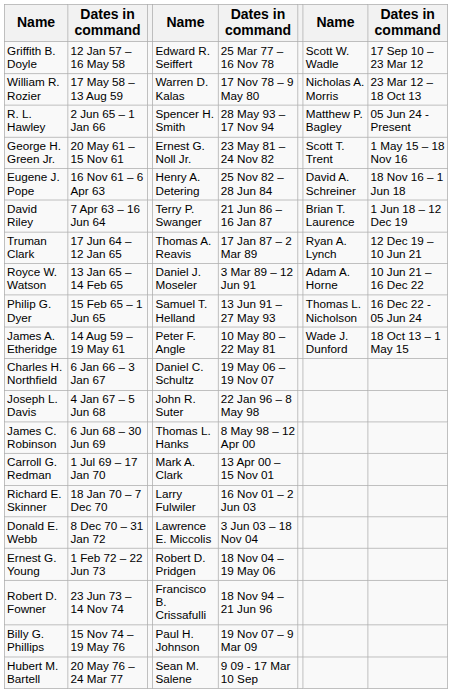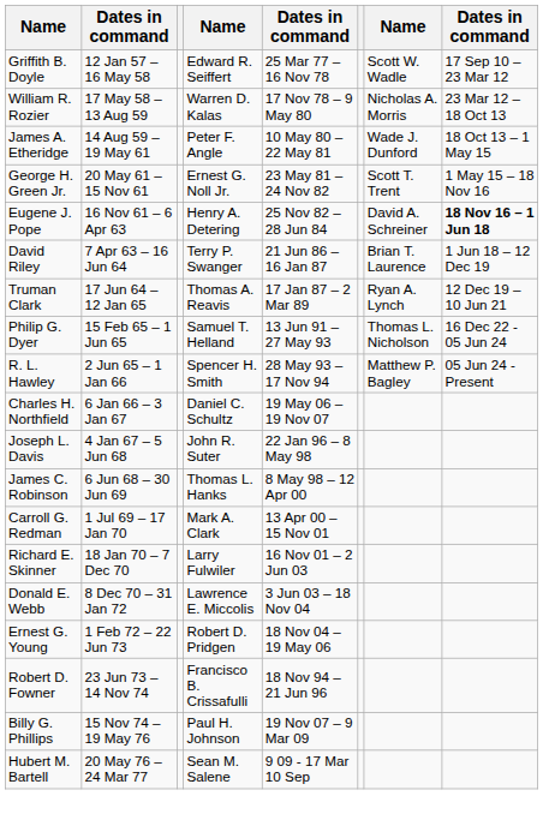 <table class="wikitable">
 <tr>
 <th><big><strong>Name</strong></big></th>
 <th><big><strong>Dates in command</strong></big></th>
 <th></th>
 <th><big>Name</big></th>
 <th><big>Dates in command</big></th>
 <th></th>
 <th><big>Name</big></th>
 <th><big>Dates in command</big></th>
 </tr>
 <tr>
 <td>Griffith B. Doyle</td>
 <td>12 Jan 57 – 16 May 58</td>
 <td></td>
 <td>Edward R. Seiffert</td>
 <td>25 Mar 77 – 16 Nov 78</td>
 <td></td>
 <td>Scott W. Wadle</td>
 <td>17 Sep 10 – 23 Mar 12</td>
 </tr>
 <tr>
 <td>William R. Rozier</td>
 <td>17 May 58 – 13 Aug 59</td>
 <td></td>
 <td>Warren D. Kalas</td>
 <td>17 Nov 78 – 9 May 80</td>
 <td></td>
 <td>Nicholas A. Morris</td>
 <td>23 Mar 12 – 18 Oct 13</td>
 </tr>
 <tr>
-<td>R. L. Hawley</td>
-<td>2 Jun 65 – 1 Jan 66</td>
+<td>James A. Etheridge</td>
+<td>14 Aug 59 – 19 May 61</td>
 <td></td>
-<td>Spencer H. Smith</td>
-<td>28 May 93 – 17 Nov 94</td>
+<td>Peter F. Angle</td>
+<td>10 May 80 – 22 May 81</td>
 <td></td>
-<td>Matthew P. Bagley</td>
-<td>05 Jun 24 - Present</td>
+<td>Wade J. Dunford</td>
+<td>18 Oct 13 – 1 May 15</td>
 </tr>
 <tr>
 <td>George H. Green Jr.</td>
 <td>20 May 61 – 15 Nov 61</td>
 <td></td>
 <td>Ernest G. Noll Jr.</td>
 <td>23 May 81 – 24 Nov 82</td>
 <td></td>
 <td>Scott T. Trent</td>
 <td>1 May 15 – 18 Nov 16</td>
 </tr>
 <tr>
 <td>Eugene J. Pope</td>
 <td>16 Nov 61 – 6 Apr 63</td>
 <td></td>
 <td>Henry A. Detering</td>
 <td>25 Nov 82 – 28 Jun 84</td>
 <td></td>
 <td>David A. Schreiner</td>
-<td>18 Nov 16 – 1 Jun 18</td>
+<td><strong>18 Nov 16 – 1 Jun 18</strong></td>
 </tr>
 <tr>
 <td>David Riley</td>
 <td>7 Apr 63 – 16 Jun 64</td>
 <td></td>
 <td>Terry P. Swanger</td>
 <td>21 Jun 86 – 16 Jan 87</td>
 <td></td>
 <td>Brian T. Laurence</td>
 <td>1 Jun 18 – 12 Dec 19</td>
 </tr>
 <tr>
 <td>Truman Clark</td>
 <td>17 Jun 64 – 12 Jan 65</td>
 <td></td>
 <td>Thomas A. Reavis</td>
 <td>17 Jan 87 – 2 Mar 89</td>
 <td></td>
 <td>Ryan A. Lynch</td>
 <td>12 Dec 19 – 10 Jun 21</td>
 </tr>
 <tr>
-<td>Royce W. Watson</td>
-<td>13 Jan 65 – 14 Feb 65</td>
-<td></td>
-<td>Daniel J. Moseler</td>
-<td>3 Mar 89 – 12 Jun 91</td>
-<td></td>
-<td>Adam A. Horne</td>
-<td>10 Jun 21 – 16 Dec 22</td>
-</tr>
-<tr>
 <td>Philip G. Dyer</td>
 <td>15 Feb 65 – 1 Jun 65</td>
 <td></td>
 <td>Samuel T. Helland</td>
 <td>13 Jun 91 – 27 May 93</td>
 <td></td>
 <td>Thomas L. Nicholson</td>
 <td>16 Dec 22 - 05 Jun 24</td>
 </tr>
 <tr>
-<td>James A. Etheridge</td>
-<td>14 Aug 59 – 19 May 61</td>
+<td>R. L. Hawley</td>
+<td>2 Jun 65 – 1 Jan 66</td>
 <td></td>
-<td>Peter F. Angle</td>
-<td>10 May 80 – 22 May 81</td>
+<td>Spencer H. Smith</td>
+<td>28 May 93 – 17 Nov 94</td>
 <td></td>
-<td>Wade J. Dunford</td>
-<td>18 Oct 13 – 1 May 15</td>
+<td>Matthew P. Bagley</td>
+<td>05 Jun 24 - Present</td>
 </tr>
 <tr>
 <td>Charles H. Northfield</td>
 <td>6 Jan 66 – 3 Jan 67</td>
 <td></td>
 <td>Daniel C. Schultz</td>
 <td>19 May 06 – 19 Nov 07</td>
 <td></td>
 <td></td>
 <td></td>
 </tr>
 <tr>
 <td>Joseph L. Davis</td>
 <td>4 Jan 67 – 5 Jun 68</td>
 <td></td>
 <td>John R. Suter</td>
 <td>22 Jan 96 – 8 May 98</td>
 <td></td>
 <td></td>
 <td></td>
 </tr>
 <tr>
 <td>James C. Robinson</td>
 <td>6 Jun 68 – 30 Jun 69</td>
 <td></td>
 <td>Thomas L. Hanks</td>
 <td>8 May 98 – 12 Apr 00</td>
 <td></td>
 <td></td>
 <td></td>
 </tr>
 <tr>
 <td>Carroll G. Redman</td>
 <td>1 Jul 69 – 17 Jan 70</td>
 <td></td>
 <td>Mark A. Clark</td>
 <td>13 Apr 00 – 15 Nov 01</td>
 <td></td>
 <td></td>
 <td></td>
 </tr>
 <tr>
 <td>Richard E. Skinner</td>
 <td>18 Jan 70 – 7 Dec 70</td>
 <td></td>
 <td>Larry Fulwiler</td>
 <td>16 Nov 01 – 2 Jun 03</td>
 <td></td>
 <td></td>
 <td></td>
 </tr>
 <tr>
 <td>Donald E. Webb</td>
 <td>8 Dec 70 – 31 Jan 72</td>
 <td></td>
 <td>Lawrence E. Miccolis</td>
 <td>3 Jun 03 – 18 Nov 04</td>
 <td></td>
 <td></td>
 <td></td>
 </tr>
 <tr>
 <td>Ernest G. Young</td>
 <td>1 Feb 72 – 22 Jun 73</td>
 <td></td>
 <td>Robert D. Pridgen</td>
 <td>18 Nov 04 – 19 May 06</td>
 <td></td>
 <td></td>
 <td></td>
 </tr>
 <tr>
 <td>Robert D. Fowner</td>
 <td>23 Jun 73 – 14 Nov 74</td>
 <td></td>
 <td>Francisco B. Crissafulli</td>
 <td>18 Nov 94 – 21 Jun 96</td>
 <td></td>
 <td></td>
 <td></td>
 </tr>
 <tr>
 <td>Billy G. Phillips</td>
 <td>15 Nov 74 – 19 May 76</td>
 <td></td>
 <td>Paul H. Johnson</td>
 <td>19 Nov 07 – 9 Mar 09</td>
 <td></td>
 <td></td>
 <td></td>
 </tr>
 <tr>
 <td>Hubert M. Bartell</td>
 <td>20 May 76 – 24 Mar 77</td>
 <td></td>
 <td>Sean M. Salene</td>
 <td>9  09 - 17 Mar 10 Sep</td>
 <td></td>
 <td></td>
 <td></td>
 </tr>
 </table>
